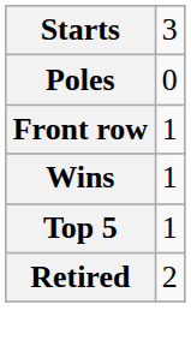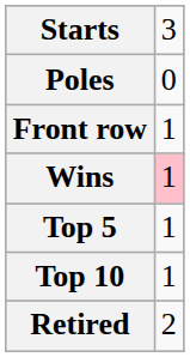 <table class="wikitable" style="text-align:center">
 <tr>
 <th>Starts</th>
 <td>3</td>
 </tr>
 <tr>
 <th>Poles</th>
 <td>0</td>
 </tr>
 <tr>
 <th>Front row</th>
 <td>1</td>
 </tr>
 <tr>
 <th>Wins</th>
+<td style="background: pink;">1</td>
+</tr>
+<tr>
+<th>Top 5</th>
 <td>1</td>
 </tr>
 <tr>
-<th>Top 5</th>
+<th>Top 10</th>
 <td>1</td>
 </tr>
 <tr>
 <th>Retired</th>
 <td>2</td>
 </tr>
 </table>
